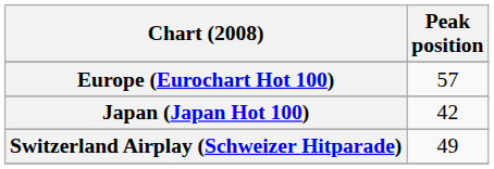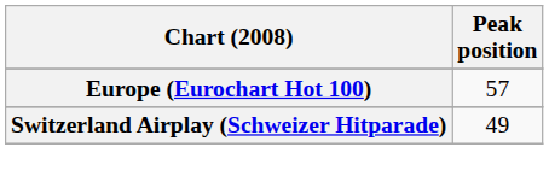 <table class="wikitable sortable plainrowheaders" style="text-align:center">
 <tr>
 <th>Chart (2008)</th>
 <th>Peak<br>position</th>
 </tr>
 <tr>
 </tr>
 <tr>
 </tr>
 <tr>
 </tr>
 <tr>
 </tr>
 <tr>
 </tr>
 <tr>
 <th scope="row">Europe (<a href='#'>Eurochart Hot 100</a>)</th>
 <td>57</td>
 </tr>
 <tr>
 </tr>
 <tr>
 </tr>
 <tr>
-<th scope="row">Japan (<a href='#'>Japan Hot 100</a>)</th>
-<td>42</td>
-</tr>
-<tr>
 </tr>
 <tr>
 </tr>
 <tr>
 <th scope="row">Switzerland Airplay (<a href='#'>Schweizer Hitparade</a>)</th>
 <td>49</td>
 </tr>
 <tr>
 </tr>
 </table>
